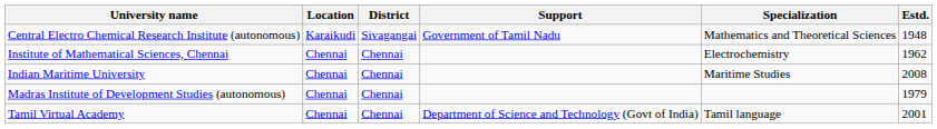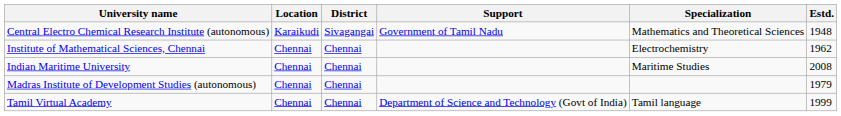 <table class="wikitable sortable">
 <tr>
 <th>University name</th>
 <th>Location</th>
 <th>District</th>
 <th>Support</th>
 <th>Specialization</th>
 <th>Estd.</th>
 </tr>
 <tr>
 <td><a href='#'>Central Electro Chemical Research Institute</a> (autonomous)</td>
 <td><a href='#'>Karaikudi</a></td>
 <td><a href='#'>Sivagangai</a></td>
 <td><a href='#'>Government of Tamil Nadu</a></td>
 <td>Mathematics and Theoretical Sciences</td>
 <td>1948</td>
 </tr>
 <tr>
 <td><a href='#'>Institute of Mathematical Sciences, Chennai</a></td>
 <td><a href='#'>Chennai</a></td>
 <td><a href='#'>Chennai</a></td>
 <td></td>
 <td>Electrochemistry</td>
 <td>1962</td>
 </tr>
 <tr>
 <td><a href='#'>Indian Maritime University</a></td>
 <td><a href='#'>Chennai</a></td>
 <td><a href='#'>Chennai</a></td>
 <td></td>
 <td>Maritime Studies</td>
 <td>2008</td>
 </tr>
 <tr>
 <td><a href='#'>Madras Institute of Development Studies</a> (autonomous)</td>
 <td><a href='#'>Chennai</a></td>
 <td><a href='#'>Chennai</a></td>
 <td></td>
 <td></td>
 <td>1979</td>
 </tr>
 <tr>
 <td><a href='#'>Tamil Virtual Academy</a></td>
 <td><a href='#'>Chennai</a></td>
 <td><a href='#'>Chennai</a></td>
 <td><a href='#'>Department of Science and Technology</a> (Govt of India)</td>
 <td>Tamil language</td>
-<td>2001</td>
+<td>1999</td>
 </tr>
 </table>
